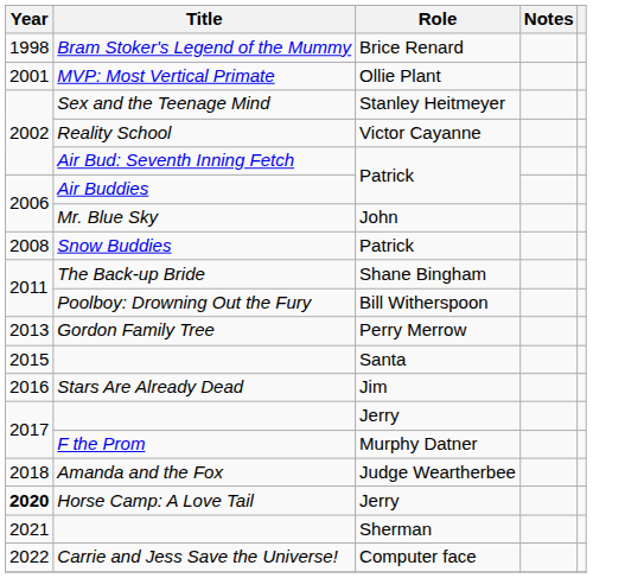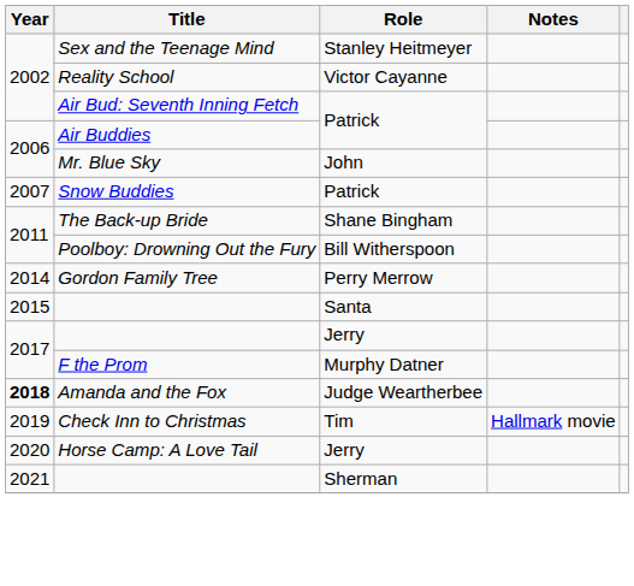 <table class="wikitable sortable plainrowheaders">
 <tr>
 <th scope="col">Year</th>
 <th scope="col">Title</th>
 <th scope="col">Role</th>
 <th scope="col" class="unsortable">Notes</th>
 <th scope="col" class="unsortable"></th>
-</tr>
-<tr>
-<td>1998</td>
-<td><em><a href='#'>Bram Stoker's Legend of the Mummy</a></em></td>
-<td>Brice Renard</td>
-<td></td>
-<td></td>
-</tr>
-<tr>
-<td>2001</td>
-<td><em><a href='#'>MVP: Most Vertical Primate</a></em></td>
-<td>Ollie Plant</td>
-<td></td>
-<td></td>
 </tr>
 <tr>
 <td rowspan="3">2002</td>
 <td><em>Sex and the Teenage Mind</em></td>
 <td>Stanley Heitmeyer</td>
 <td></td>
 <td></td>
 </tr>
 <tr>
 <td><em>Reality School</em></td>
 <td>Victor Cayanne</td>
 <td></td>
 <td></td>
 </tr>
 <tr>
 <td><em><a href='#'>Air Bud: Seventh Inning Fetch</a></em></td>
 <td rowspan=2>Patrick</td>
 <td></td>
 <td></td>
 </tr>
 <tr>
 <td rowspan="2">2006</td>
 <td><em><a href='#'>Air Buddies</a></em></td>
 <td></td>
 <td></td>
 </tr>
 <tr>
 <td><em>Mr. Blue Sky</em></td>
 <td>John</td>
 <td></td>
 <td></td>
 </tr>
 <tr>
-<td>2008</td>
+<td>2007</td>
 <td><em><a href='#'>Snow Buddies</a></em></td>
 <td>Patrick</td>
 <td></td>
 <td></td>
 </tr>
 <tr>
 <td rowspan="2">2011</td>
 <td><em>The Back-up Bride</em></td>
 <td>Shane Bingham</td>
 <td></td>
 <td></td>
 </tr>
 <tr>
 <td><em>Poolboy: Drowning Out the Fury</em></td>
 <td>Bill Witherspoon</td>
 <td></td>
 <td></td>
 </tr>
 <tr>
-<td>2013</td>
+<td>2014</td>
 <td><em>Gordon Family Tree</em></td>
 <td>Perry Merrow</td>
 <td></td>
 <td></td>
 </tr>
 <tr>
 <td>2015</td>
 <td></td>
 <td>Santa</td>
-<td></td>
-<td></td>
-</tr>
-<tr>
-<td>2016</td>
-<td><em>Stars Are Already Dead</em></td>
-<td>Jim</td>
 <td></td>
 <td></td>
 </tr>
 <tr>
 <td rowspan="2">2017</td>
 <td></td>
 <td>Jerry</td>
 <td></td>
 <td></td>
 </tr>
 <tr>
 <td><em><a href='#'>F the Prom</a></em></td>
 <td>Murphy Datner</td>
 <td></td>
 <td></td>
 </tr>
 <tr>
-<td>2018</td>
+<td><strong>2018</strong></td>
 <td><em>Amanda and the Fox</em></td>
 <td>Judge Weartherbee</td>
 <td></td>
 <td></td>
 </tr>
 <tr>
-<td><strong>2020</strong></td>
+<td>2019</td>
+<td><em>Check Inn to Christmas</em></td>
+<td>Tim</td>
+<td><a href='#'>Hallmark</a> movie</td>
+<td></td>
+</tr>
+<tr>
+<td>2020</td>
 <td><em>Horse Camp: A Love Tail</em></td>
 <td>Jerry</td>
 <td></td>
 <td></td>
 </tr>
 <tr>
 <td>2021</td>
 <td></td>
 <td>Sherman</td>
 <td></td>
 <td></td>
 </tr>
 <tr>
-<td>2022</td>
-<td><em>Carrie and Jess Save the Universe!</em></td>
-<td>Computer face</td>
-<td></td>
-<td></td>
-</tr>
-<tr>
 </tr>
 </table>
